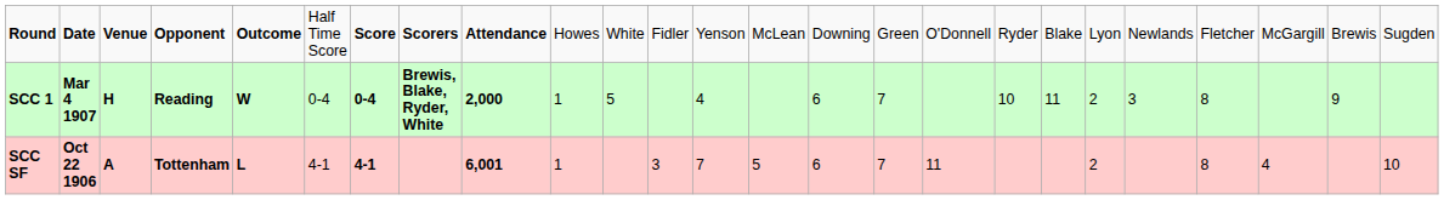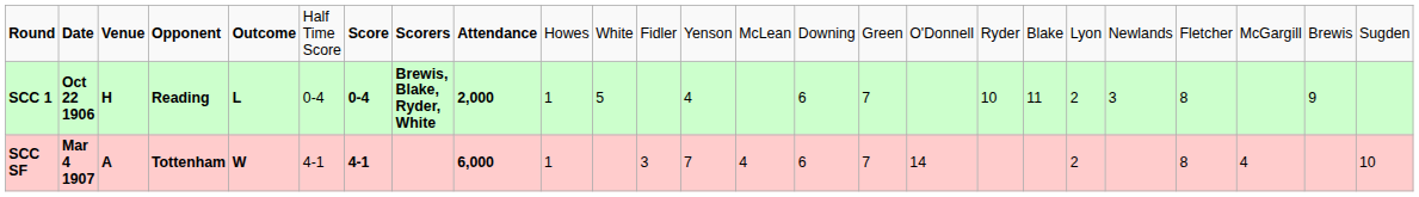 <table class="wikitable">
 <tr>
 <td><strong>Round</strong></td>
 <td><strong>Date</strong></td>
 <td><strong>Venue</strong></td>
 <td><strong>Opponent</strong></td>
 <td><strong>Outcome</strong></td>
 <td>Half Time Score</td>
 <td><strong>Score</strong></td>
 <td><strong>Scorers</strong></td>
 <td><strong>Attendance</strong></td>
 <td>Howes</td>
 <td>White</td>
 <td>Fidler</td>
 <td>Yenson</td>
 <td>McLean</td>
 <td>Downing</td>
 <td>Green</td>
 <td>O'Donnell</td>
 <td>Ryder</td>
 <td>Blake</td>
 <td>Lyon</td>
 <td>Newlands</td>
 <td>Fletcher</td>
 <td>McGargill</td>
 <td>Brewis</td>
 <td>Sugden</td>
 </tr>
 <tr bgcolor="#CCFFCC">
 <td><strong>SCC 1</strong></td>
-<td><strong>Mar 4 1907</strong></td>
+<td><strong>Oct 22 1906</strong></td>
 <td><strong>H</strong></td>
 <td><strong>Reading</strong></td>
-<td><strong>W</strong></td>
+<td><strong>L</strong></td>
 <td>0-4</td>
 <td><strong>0-4</strong></td>
 <td><strong>Brewis, Blake, Ryder, White</strong></td>
 <td><strong>2,000</strong></td>
 <td>1</td>
 <td>5</td>
 <td></td>
 <td>4</td>
 <td></td>
 <td>6</td>
 <td>7</td>
 <td></td>
 <td>10</td>
 <td>11</td>
 <td>2</td>
 <td>3</td>
 <td>8</td>
 <td></td>
 <td>9</td>
 <td></td>
 </tr>
 <tr bgcolor="#FFCCCC">
 <td><strong>SCC SF</strong></td>
-<td><strong>Oct 22 1906</strong></td>
+<td><strong>Mar 4 1907</strong></td>
 <td><strong>A</strong></td>
 <td><strong>Tottenham</strong></td>
-<td><strong>L</strong></td>
+<td><strong>W</strong></td>
 <td>4-1</td>
 <td><strong>4-1</strong></td>
 <td></td>
-<td><strong>6,001</strong></td>
+<td><strong>6,000</strong></td>
 <td>1</td>
 <td></td>
 <td>3</td>
 <td>7</td>
-<td>5</td>
+<td>4</td>
 <td>6</td>
 <td>7</td>
-<td>11</td>
+<td>14</td>
 <td></td>
 <td></td>
 <td>2</td>
 <td></td>
 <td>8</td>
 <td>4</td>
 <td></td>
 <td>10</td>
 </tr>
 </table>
